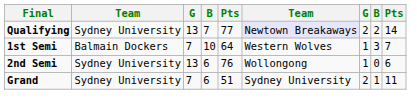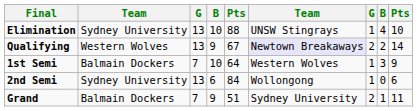 <table class="wikitable">
 <tr>
 <th style="color:green">Final</th>
 <th style="color:green">Team</th>
 <th style="color:green">G</th>
 <th style="color:green">B</th>
 <th style="color:green">Pts</th>
 <th style="color:green">Team</th>
 <th style="color:green">G</th>
 <th style="color:green">B</th>
 <th style="color:green">Pts</th>
 </tr>
 <tr>
-<td><strong>Qualifying</strong></td>
+<td><strong>Elimination</strong></td>
 <td>Sydney University</td>
 <td>13</td>
-<td>7</td>
-<td>77</td>
+<td>10</td>
+<td>88</td>
+<td>UNSW Stingrays</td>
+<td>1</td>
+<td>4</td>
+<td>10</td>
+</tr>
+<tr>
+<td><strong>Qualifying</strong></td>
+<td>Western Wolves</td>
+<td>13</td>
+<td>9</td>
+<td>67</td>
 <td style="background: lavender;">Newtown Breakaways</td>
 <td>2</td>
 <td>2</td>
 <td>14</td>
 </tr>
 <tr>
 <td><strong>1st Semi</strong></td>
 <td>Balmain Dockers</td>
 <td>7</td>
 <td>10</td>
 <td>64</td>
 <td>Western Wolves</td>
 <td>1</td>
 <td>3</td>
-<td>7</td>
+<td>9</td>
 </tr>
 <tr>
 <td><strong>2nd Semi</strong></td>
 <td>Sydney University</td>
 <td>13</td>
 <td>6</td>
-<td>76</td>
+<td>84</td>
 <td>Wollongong</td>
 <td>1</td>
 <td>0</td>
 <td>6</td>
 </tr>
 <tr>
 <td><strong>Grand</strong></td>
-<td>Sydney University</td>
+<td>Balmain Dockers</td>
 <td>7</td>
-<td>6</td>
+<td>9</td>
 <td>51</td>
 <td>Sydney University</td>
 <td>2</td>
 <td>1</td>
 <td>11</td>
 </tr>
 </table>
